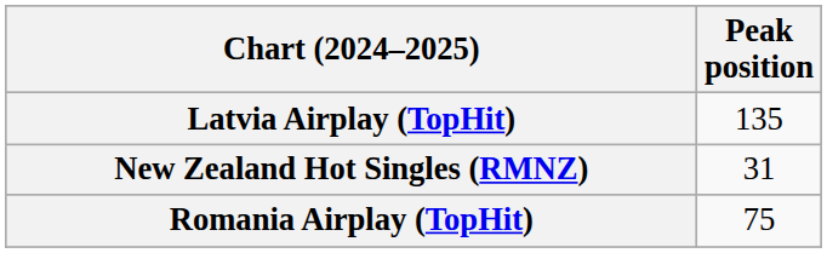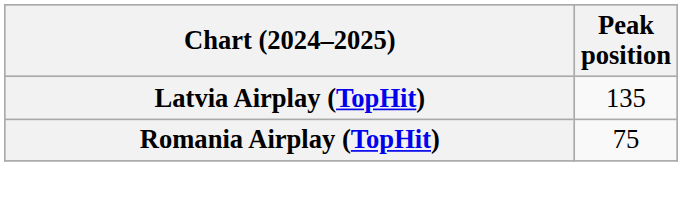 <table class="wikitable sortable plainrowheaders" style="text-align:center">
 <tr>
 <th scope="col" style="width:21em;">Chart (2024–2025)</th>
 <th scope="col">Peak<br>position</th>
 </tr>
 <tr>
 <th scope="row">Latvia Airplay (<a href='#'>TopHit</a>)</th>
 <td>135</td>
 </tr>
 <tr>
-<th scope="row">New Zealand Hot Singles (<a href='#'>RMNZ</a>)</th>
-<td>31</td>
-</tr>
-<tr>
 <th scope="row">Romania Airplay (<a href='#'>TopHit</a>)</th>
 <td>75</td>
 </tr>
 </table>
